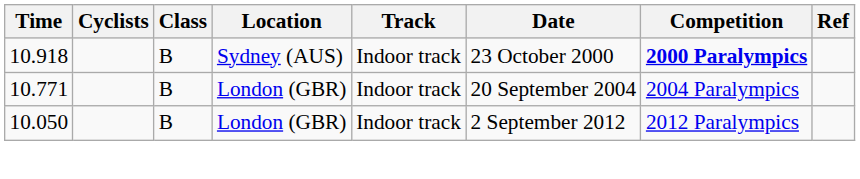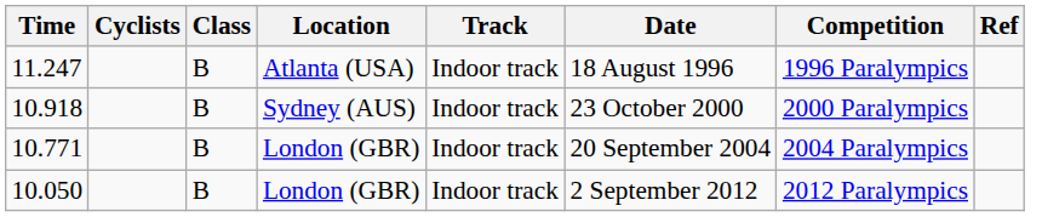 <table class="wikitable">
 <tr align="left">
 <th>Time</th>
 <th>Cyclists</th>
 <th>Class</th>
 <th>Location</th>
 <th>Track</th>
 <th>Date</th>
 <th>Competition</th>
 <th>Ref</th>
 </tr>
 <tr>
+<td>11.247</td>
+<td><br></td>
+<td>B</td>
+<td><a href='#'>Atlanta</a> (USA)</td>
+<td>Indoor track</td>
+<td>18 August 1996</td>
+<td><a href='#'>1996 Paralympics</a></td>
+<td></td>
+</tr>
+<tr>
 <td>10.918</td>
 <td><br></td>
 <td>B</td>
 <td><a href='#'>Sydney</a> (AUS)</td>
 <td>Indoor track</td>
 <td>23 October 2000</td>
-<td><strong><a href='#'>2000 Paralympics</a></strong></td>
+<td><a href='#'>2000 Paralympics</a></td>
 <td></td>
 </tr>
 <tr>
 <td>10.771</td>
 <td><br></td>
 <td>B</td>
 <td><a href='#'>London</a> (GBR)</td>
 <td>Indoor track</td>
 <td>20 September 2004</td>
 <td><a href='#'>2004 Paralympics</a></td>
 <td></td>
 </tr>
 <tr>
 <td>10.050</td>
 <td><br></td>
 <td>B</td>
 <td><a href='#'>London</a> (GBR)</td>
 <td>Indoor track</td>
 <td>2 September 2012</td>
 <td><a href='#'>2012 Paralympics</a></td>
 <td></td>
 </tr>
 </table>
